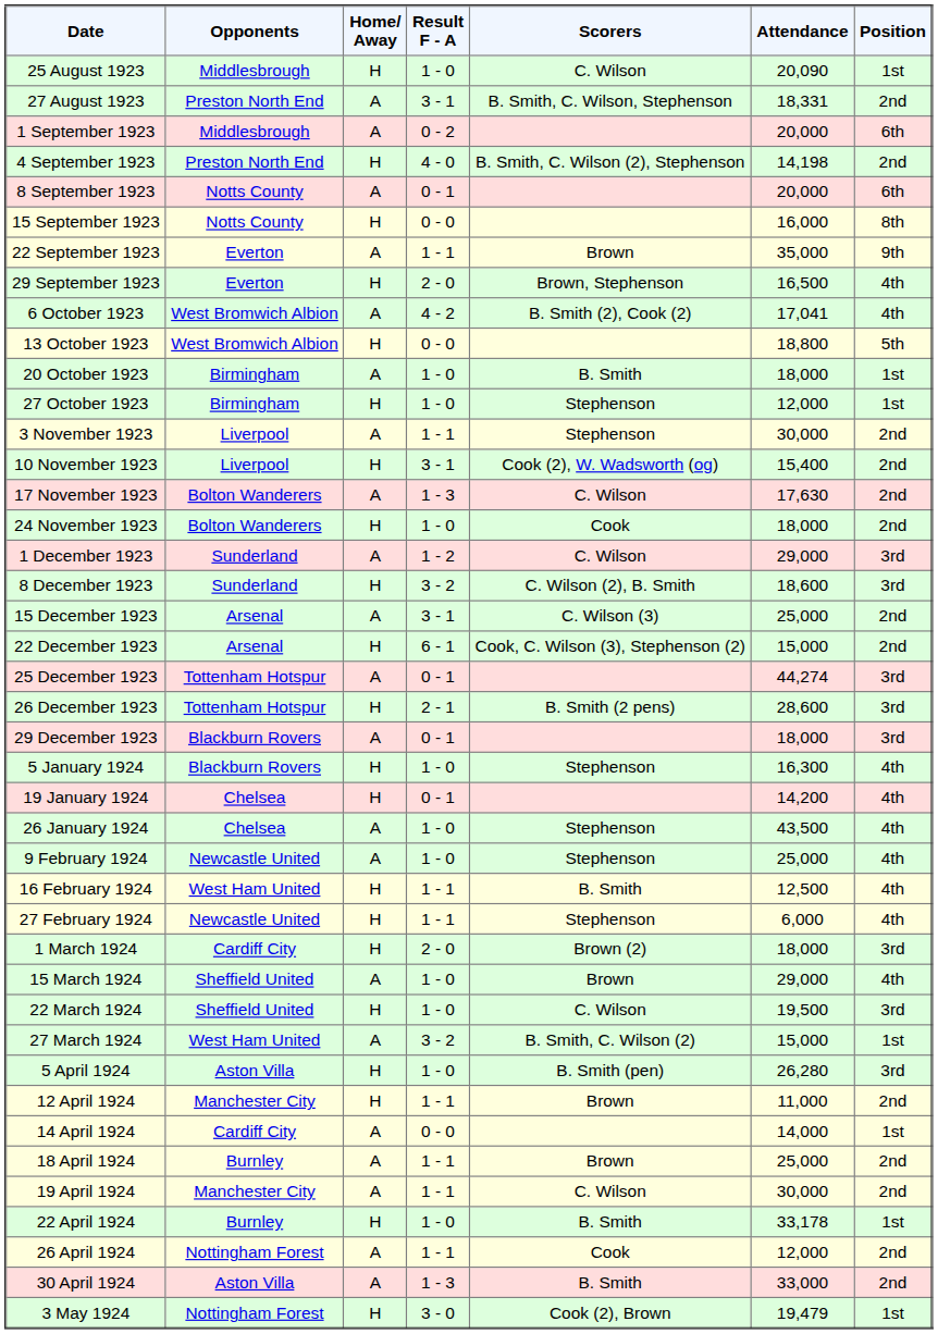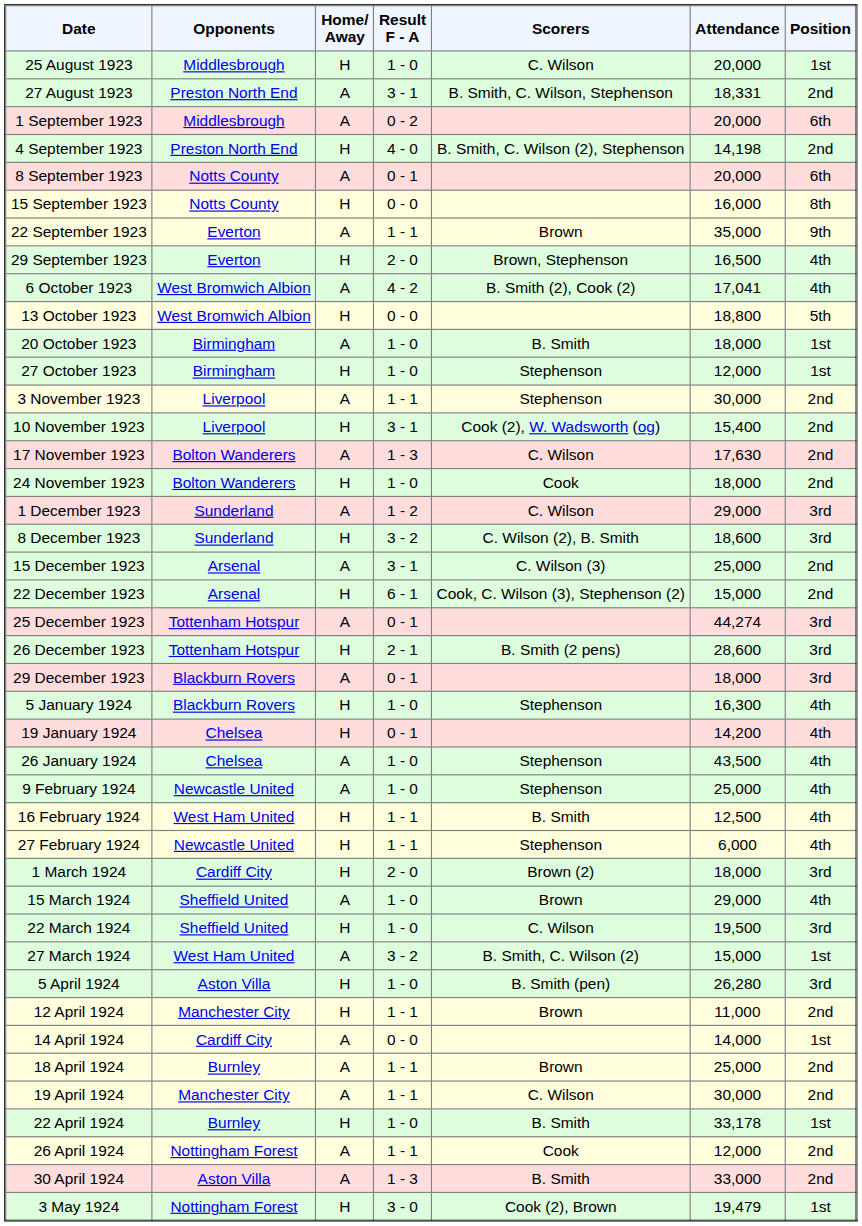 <table border="2" cellpadding="4" style="border-collapse:collapse; text-align:center; font-size:smaller;">
 <tr style="background:#f0f6ff;">
 <th><strong>Date</strong></th>
 <th><strong>Opponents</strong></th>
 <th><strong>Home/<br>Away</strong></th>
 <th><strong>Result<br>F - A</strong></th>
 <th><strong>Scorers</strong></th>
 <th><strong>Attendance</strong></th>
 <th><strong>Position</strong></th>
 </tr>
 <tr bgcolor="#ddffdd">
 <td>25 August 1923</td>
 <td><a href='#'>Middlesbrough</a></td>
 <td>H</td>
 <td>1 - 0</td>
 <td>C. Wilson</td>
-<td>20,090</td>
+<td>20,000</td>
 <td>1st</td>
 </tr>
 <tr bgcolor="#ddffdd">
 <td>27 August 1923</td>
 <td><a href='#'>Preston North End</a></td>
 <td>A</td>
 <td>3 - 1</td>
 <td>B. Smith, C. Wilson, Stephenson</td>
 <td>18,331</td>
 <td>2nd</td>
 </tr>
 <tr bgcolor="#ffdddd">
 <td>1 September 1923</td>
 <td><a href='#'>Middlesbrough</a></td>
 <td>A</td>
 <td>0 - 2</td>
 <td></td>
 <td>20,000</td>
 <td>6th</td>
 </tr>
 <tr bgcolor="#ddffdd">
 <td>4 September 1923</td>
 <td><a href='#'>Preston North End</a></td>
 <td>H</td>
 <td>4 - 0</td>
 <td>B. Smith, C. Wilson (2), Stephenson</td>
 <td>14,198</td>
 <td>2nd</td>
 </tr>
 <tr bgcolor="#ffdddd">
 <td>8 September 1923</td>
 <td><a href='#'>Notts County</a></td>
 <td>A</td>
 <td>0 - 1</td>
 <td></td>
 <td>20,000</td>
 <td>6th</td>
 </tr>
 <tr bgcolor="#ffffdd">
 <td>15 September 1923</td>
 <td><a href='#'>Notts County</a></td>
 <td>H</td>
 <td>0 - 0</td>
 <td></td>
 <td>16,000</td>
 <td>8th</td>
 </tr>
 <tr bgcolor="#ffffdd">
 <td>22 September 1923</td>
 <td><a href='#'>Everton</a></td>
 <td>A</td>
 <td>1 - 1</td>
 <td>Brown</td>
 <td>35,000</td>
 <td>9th</td>
 </tr>
 <tr bgcolor="#ddffdd">
 <td>29 September 1923</td>
 <td><a href='#'>Everton</a></td>
 <td>H</td>
 <td>2 - 0</td>
 <td>Brown, Stephenson</td>
 <td>16,500</td>
 <td>4th</td>
 </tr>
 <tr bgcolor="#ddffdd">
 <td>6 October 1923</td>
 <td><a href='#'>West Bromwich Albion</a></td>
 <td>A</td>
 <td>4 - 2</td>
 <td>B. Smith (2), Cook (2)</td>
 <td>17,041</td>
 <td>4th</td>
 </tr>
 <tr bgcolor="#ffffdd">
 <td>13 October 1923</td>
 <td><a href='#'>West Bromwich Albion</a></td>
 <td>H</td>
 <td>0 - 0</td>
 <td></td>
 <td>18,800</td>
 <td>5th</td>
 </tr>
 <tr bgcolor="#ddffdd">
 <td>20 October 1923</td>
 <td><a href='#'>Birmingham</a></td>
 <td>A</td>
 <td>1 - 0</td>
 <td>B. Smith</td>
 <td>18,000</td>
 <td>1st</td>
 </tr>
 <tr bgcolor="#ddffdd">
 <td>27 October 1923</td>
 <td><a href='#'>Birmingham</a></td>
 <td>H</td>
 <td>1 - 0</td>
 <td>Stephenson</td>
 <td>12,000</td>
 <td>1st</td>
 </tr>
 <tr bgcolor="#ffffdd">
 <td>3 November 1923</td>
 <td><a href='#'>Liverpool</a></td>
 <td>A</td>
 <td>1 - 1</td>
 <td>Stephenson</td>
 <td>30,000</td>
 <td>2nd</td>
 </tr>
 <tr bgcolor="#ddffdd">
 <td>10 November 1923</td>
 <td><a href='#'>Liverpool</a></td>
 <td>H</td>
 <td>3 - 1</td>
 <td>Cook (2), <a href='#'>W. Wadsworth</a> (<a href='#'>og</a>)</td>
 <td>15,400</td>
 <td>2nd</td>
 </tr>
 <tr bgcolor="#ffdddd">
 <td>17 November 1923</td>
 <td><a href='#'>Bolton Wanderers</a></td>
 <td>A</td>
 <td>1 - 3</td>
 <td>C. Wilson</td>
 <td>17,630</td>
 <td>2nd</td>
 </tr>
 <tr bgcolor="#ddffdd">
 <td>24 November 1923</td>
 <td><a href='#'>Bolton Wanderers</a></td>
 <td>H</td>
 <td>1 - 0</td>
 <td>Cook</td>
 <td>18,000</td>
 <td>2nd</td>
 </tr>
 <tr bgcolor="#ffdddd">
 <td>1 December 1923</td>
 <td><a href='#'>Sunderland</a></td>
 <td>A</td>
 <td>1 - 2</td>
 <td>C. Wilson</td>
 <td>29,000</td>
 <td>3rd</td>
 </tr>
 <tr bgcolor="#ddffdd">
 <td>8 December 1923</td>
 <td><a href='#'>Sunderland</a></td>
 <td>H</td>
 <td>3 - 2</td>
 <td>C. Wilson (2), B. Smith</td>
 <td>18,600</td>
 <td>3rd</td>
 </tr>
 <tr bgcolor="#ddffdd">
 <td>15 December 1923</td>
 <td><a href='#'>Arsenal</a></td>
 <td>A</td>
 <td>3 - 1</td>
 <td>C. Wilson (3)</td>
 <td>25,000</td>
 <td>2nd</td>
 </tr>
 <tr bgcolor="#ddffdd">
 <td>22 December 1923</td>
 <td><a href='#'>Arsenal</a></td>
 <td>H</td>
 <td>6 - 1</td>
 <td>Cook, C. Wilson (3), Stephenson (2)</td>
 <td>15,000</td>
 <td>2nd</td>
 </tr>
 <tr bgcolor="#ffdddd">
 <td>25 December 1923</td>
 <td><a href='#'>Tottenham Hotspur</a></td>
 <td>A</td>
 <td>0 - 1</td>
 <td></td>
 <td>44,274</td>
 <td>3rd</td>
 </tr>
 <tr bgcolor="#ddffdd">
 <td>26 December 1923</td>
 <td><a href='#'>Tottenham Hotspur</a></td>
 <td>H</td>
 <td>2 - 1</td>
 <td>B. Smith (2 pens)</td>
 <td>28,600</td>
 <td>3rd</td>
 </tr>
 <tr bgcolor="#ffdddd">
 <td>29 December 1923</td>
 <td><a href='#'>Blackburn Rovers</a></td>
 <td>A</td>
 <td>0 - 1</td>
 <td></td>
 <td>18,000</td>
 <td>3rd</td>
 </tr>
 <tr bgcolor="#ddffdd">
 <td>5 January 1924</td>
 <td><a href='#'>Blackburn Rovers</a></td>
 <td>H</td>
 <td>1 - 0</td>
 <td>Stephenson</td>
 <td>16,300</td>
 <td>4th</td>
 </tr>
 <tr bgcolor="#ffdddd">
 <td>19 January 1924</td>
 <td><a href='#'>Chelsea</a></td>
 <td>H</td>
 <td>0 - 1</td>
 <td></td>
 <td>14,200</td>
 <td>4th</td>
 </tr>
 <tr bgcolor="#ddffdd">
 <td>26 January 1924</td>
 <td><a href='#'>Chelsea</a></td>
 <td>A</td>
 <td>1 - 0</td>
 <td>Stephenson</td>
 <td>43,500</td>
 <td>4th</td>
 </tr>
 <tr bgcolor="#ddffdd">
 <td>9 February 1924</td>
 <td><a href='#'>Newcastle United</a></td>
 <td>A</td>
 <td>1 - 0</td>
 <td>Stephenson</td>
 <td>25,000</td>
 <td>4th</td>
 </tr>
 <tr bgcolor="#ffffdd">
 <td>16 February 1924</td>
 <td><a href='#'>West Ham United</a></td>
 <td>H</td>
 <td>1 - 1</td>
 <td>B. Smith</td>
 <td>12,500</td>
 <td>4th</td>
 </tr>
 <tr bgcolor="#ffffdd">
 <td>27 February 1924</td>
 <td><a href='#'>Newcastle United</a></td>
 <td>H</td>
 <td>1 - 1</td>
 <td>Stephenson</td>
 <td>6,000</td>
 <td>4th</td>
 </tr>
 <tr bgcolor="#ddffdd">
 <td>1 March 1924</td>
 <td><a href='#'>Cardiff City</a></td>
 <td>H</td>
 <td>2 - 0</td>
 <td>Brown (2)</td>
 <td>18,000</td>
 <td>3rd</td>
 </tr>
 <tr bgcolor="#ddffdd">
 <td>15 March 1924</td>
 <td><a href='#'>Sheffield United</a></td>
 <td>A</td>
 <td>1 - 0</td>
 <td>Brown</td>
 <td>29,000</td>
 <td>4th</td>
 </tr>
 <tr bgcolor="#ddffdd">
 <td>22 March 1924</td>
 <td><a href='#'>Sheffield United</a></td>
 <td>H</td>
 <td>1 - 0</td>
 <td>C. Wilson</td>
 <td>19,500</td>
 <td>3rd</td>
 </tr>
 <tr bgcolor="#ddffdd">
 <td>27 March 1924</td>
 <td><a href='#'>West Ham United</a></td>
 <td>A</td>
 <td>3 - 2</td>
 <td>B. Smith, C. Wilson (2)</td>
 <td>15,000</td>
 <td>1st</td>
 </tr>
 <tr bgcolor="#ddffdd">
 <td>5 April 1924</td>
 <td><a href='#'>Aston Villa</a></td>
 <td>H</td>
 <td>1 - 0</td>
 <td>B. Smith (pen)</td>
 <td>26,280</td>
 <td>3rd</td>
 </tr>
 <tr bgcolor="#ffffdd">
 <td>12 April 1924</td>
 <td><a href='#'>Manchester City</a></td>
 <td>H</td>
 <td>1 - 1</td>
 <td>Brown</td>
 <td>11,000</td>
 <td>2nd</td>
 </tr>
 <tr bgcolor="#ffffdd">
 <td>14 April 1924</td>
 <td><a href='#'>Cardiff City</a></td>
 <td>A</td>
 <td>0 - 0</td>
 <td></td>
 <td>14,000</td>
 <td>1st</td>
 </tr>
 <tr bgcolor="#ffffdd">
 <td>18 April 1924</td>
 <td><a href='#'>Burnley</a></td>
 <td>A</td>
 <td>1 - 1</td>
 <td>Brown</td>
 <td>25,000</td>
 <td>2nd</td>
 </tr>
 <tr bgcolor="#ffffdd">
 <td>19 April 1924</td>
 <td><a href='#'>Manchester City</a></td>
 <td>A</td>
 <td>1 - 1</td>
 <td>C. Wilson</td>
 <td>30,000</td>
 <td>2nd</td>
 </tr>
 <tr bgcolor="#ddffdd">
 <td>22 April 1924</td>
 <td><a href='#'>Burnley</a></td>
 <td>H</td>
 <td>1 - 0</td>
 <td>B. Smith</td>
 <td>33,178</td>
 <td>1st</td>
 </tr>
 <tr bgcolor="#ffffdd">
 <td>26 April 1924</td>
 <td><a href='#'>Nottingham Forest</a></td>
 <td>A</td>
 <td>1 - 1</td>
 <td>Cook</td>
 <td>12,000</td>
 <td>2nd</td>
 </tr>
 <tr bgcolor="#ffdddd">
 <td>30 April 1924</td>
 <td><a href='#'>Aston Villa</a></td>
 <td>A</td>
 <td>1 - 3</td>
 <td>B. Smith</td>
 <td>33,000</td>
 <td>2nd</td>
 </tr>
 <tr bgcolor="#ddffdd">
 <td>3 May 1924</td>
 <td><a href='#'>Nottingham Forest</a></td>
 <td>H</td>
 <td>3 - 0</td>
 <td>Cook (2), Brown</td>
 <td>19,479</td>
 <td>1st</td>
 </tr>
 </table>
